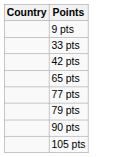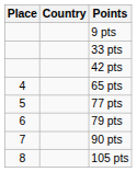 <table class=wikitable>
 <tr>
+<th>Place</th>
 <th>Country</th>
 <th>Points</th>
 </tr>
 <tr>
+<td align=center></td>
 <td></td>
 <td>9 pts</td>
 </tr>
 <tr>
+<td align=center></td>
 <td></td>
 <td>33 pts</td>
 </tr>
 <tr>
+<td align=center></td>
 <td></td>
 <td>42 pts</td>
 </tr>
 <tr>
+<td align=center>4</td>
 <td></td>
 <td>65 pts</td>
 </tr>
 <tr>
+<td align=center>5</td>
 <td></td>
 <td>77 pts</td>
 </tr>
 <tr>
+<td align=center>6</td>
 <td></td>
 <td>79 pts</td>
 </tr>
 <tr>
+<td align=center>7</td>
 <td></td>
 <td>90 pts</td>
 </tr>
 <tr>
+<td align=center>8</td>
 <td></td>
 <td>105 pts</td>
 </tr>
 </table>
